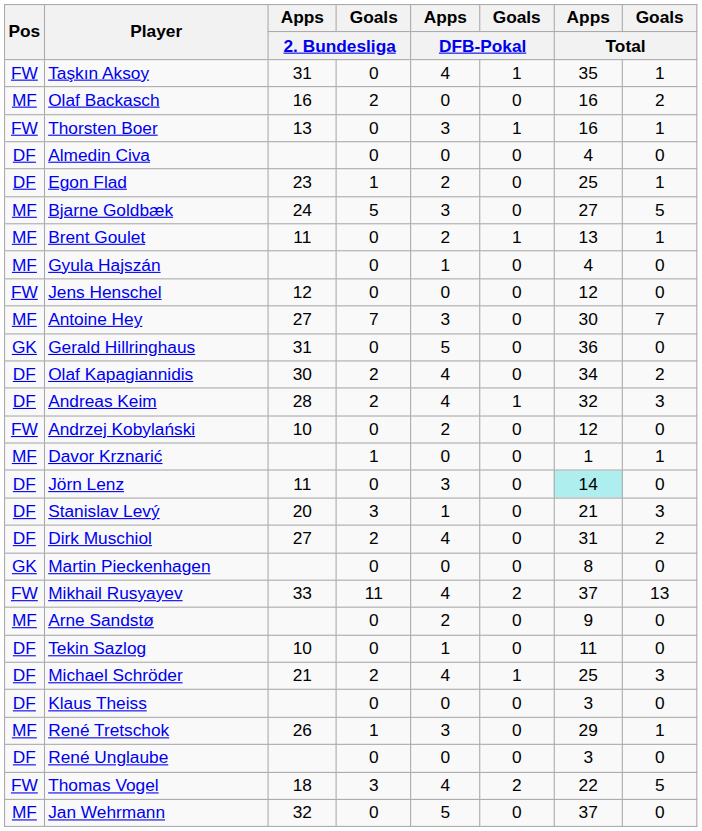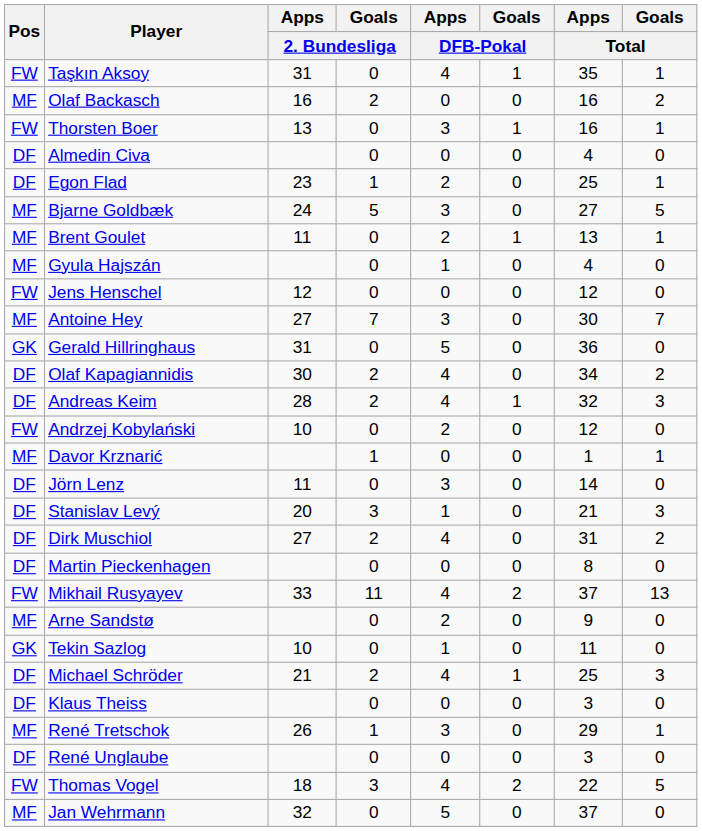 <table class="wikitable sortable" style="text-align:center">
 <tr>
 <th rowspan="2" class="unsortable">Pos</th>
 <th rowspan="2" class="unsortable" width="200">Player</th>
 <th>Apps</th>
 <th>Goals</th>
 <th>Apps</th>
 <th>Goals</th>
 <th>Apps</th>
 <th>Goals</th>
 </tr>
 <tr class="unsortable">
 <th colspan="2" width="125"><a href='#'>2. Bundesliga</a></th>
 <th colspan="2" width="125"><a href='#'>DFB-Pokal</a></th>
 <th colspan="2" width="125">Total</th>
 </tr>
 <tr>
 <td><a href='#'>FW</a></td>
 <td align=left> <a href='#'>Taşkın Aksoy</a></td>
 <td>31</td>
 <td>0</td>
 <td>4</td>
 <td>1</td>
 <td>35</td>
 <td>1</td>
 </tr>
 <tr>
 <td><a href='#'>MF</a></td>
 <td align=left> <a href='#'>Olaf Backasch</a></td>
 <td>16</td>
 <td>2</td>
 <td>0</td>
 <td>0</td>
 <td>16</td>
 <td>2</td>
 </tr>
 <tr>
 <td><a href='#'>FW</a></td>
 <td align=left> <a href='#'>Thorsten Boer</a></td>
 <td>13</td>
 <td>0</td>
 <td>3</td>
 <td>1</td>
 <td>16</td>
 <td>1</td>
 </tr>
 <tr>
 <td><a href='#'>DF</a></td>
 <td align=left> <a href='#'>Almedin Civa</a></td>
 <td></td>
 <td>0</td>
 <td>0</td>
 <td>0</td>
 <td>4</td>
 <td>0</td>
 </tr>
 <tr>
 <td><a href='#'>DF</a></td>
 <td align=left> <a href='#'>Egon Flad</a></td>
 <td>23</td>
 <td>1</td>
 <td>2</td>
 <td>0</td>
 <td>25</td>
 <td>1</td>
 </tr>
 <tr>
 <td><a href='#'>MF</a></td>
 <td align=left> <a href='#'>Bjarne Goldbæk</a></td>
 <td>24</td>
 <td>5</td>
 <td>3</td>
 <td>0</td>
 <td>27</td>
 <td>5</td>
 </tr>
 <tr>
 <td><a href='#'>MF</a></td>
 <td align=left> <a href='#'>Brent Goulet</a></td>
 <td>11</td>
 <td>0</td>
 <td>2</td>
 <td>1</td>
 <td>13</td>
 <td>1</td>
 </tr>
 <tr>
 <td><a href='#'>MF</a></td>
 <td align=left> <a href='#'>Gyula Hajszán</a></td>
 <td></td>
 <td>0</td>
 <td>1</td>
 <td>0</td>
 <td>4</td>
 <td>0</td>
 </tr>
 <tr>
 <td><a href='#'>FW</a></td>
 <td align=left> <a href='#'>Jens Henschel</a></td>
 <td>12</td>
 <td>0</td>
 <td>0</td>
 <td>0</td>
 <td>12</td>
 <td>0</td>
 </tr>
 <tr>
 <td><a href='#'>MF</a></td>
 <td align=left> <a href='#'>Antoine Hey</a></td>
 <td>27</td>
 <td>7</td>
 <td>3</td>
 <td>0</td>
 <td>30</td>
 <td>7</td>
 </tr>
 <tr>
 <td><a href='#'>GK</a></td>
 <td align=left> <a href='#'>Gerald Hillringhaus</a></td>
 <td>31</td>
 <td>0</td>
 <td>5</td>
 <td>0</td>
 <td>36</td>
 <td>0</td>
 </tr>
 <tr>
 <td><a href='#'>DF</a></td>
 <td align=left> <a href='#'>Olaf Kapagiannidis</a></td>
 <td>30</td>
 <td>2</td>
 <td>4</td>
 <td>0</td>
 <td>34</td>
 <td>2</td>
 </tr>
 <tr>
 <td><a href='#'>DF</a></td>
 <td align=left> <a href='#'>Andreas Keim</a></td>
 <td>28</td>
 <td>2</td>
 <td>4</td>
 <td>1</td>
 <td>32</td>
 <td>3</td>
 </tr>
 <tr>
 <td><a href='#'>FW</a></td>
 <td align=left> <a href='#'>Andrzej Kobylański</a></td>
 <td>10</td>
 <td>0</td>
 <td>2</td>
 <td>0</td>
 <td>12</td>
 <td>0</td>
 </tr>
 <tr>
 <td><a href='#'>MF</a></td>
 <td align=left> <a href='#'>Davor Krznarić</a></td>
 <td></td>
 <td>1</td>
 <td>0</td>
 <td>0</td>
 <td>1</td>
 <td>1</td>
 </tr>
 <tr>
 <td><a href='#'>DF</a></td>
 <td align=left> <a href='#'>Jörn Lenz</a></td>
 <td>11</td>
 <td>0</td>
 <td>3</td>
 <td>0</td>
-<td style="background: paleturquoise;">14</td>
+<td>14</td>
 <td>0</td>
 </tr>
 <tr>
 <td><a href='#'>DF</a></td>
 <td align=left> <a href='#'>Stanislav Levý</a></td>
 <td>20</td>
 <td>3</td>
 <td>1</td>
 <td>0</td>
 <td>21</td>
 <td>3</td>
 </tr>
 <tr>
 <td><a href='#'>DF</a></td>
 <td align=left> <a href='#'>Dirk Muschiol</a></td>
 <td>27</td>
 <td>2</td>
 <td>4</td>
 <td>0</td>
 <td>31</td>
 <td>2</td>
 </tr>
 <tr>
-<td><a href='#'>GK</a></td>
+<td><a href='#'>DF</a></td>
 <td align=left> <a href='#'>Martin Pieckenhagen</a></td>
 <td></td>
 <td>0</td>
 <td>0</td>
 <td>0</td>
 <td>8</td>
 <td>0</td>
 </tr>
 <tr>
 <td><a href='#'>FW</a></td>
 <td align=left> <a href='#'>Mikhail Rusyayev</a></td>
 <td>33</td>
 <td>11</td>
 <td>4</td>
 <td>2</td>
 <td>37</td>
 <td>13</td>
 </tr>
 <tr>
 <td><a href='#'>MF</a></td>
 <td align=left> <a href='#'>Arne Sandstø</a></td>
 <td></td>
 <td>0</td>
 <td>2</td>
 <td>0</td>
 <td>9</td>
 <td>0</td>
 </tr>
 <tr>
-<td><a href='#'>DF</a></td>
+<td><a href='#'>GK</a></td>
 <td align=left> <a href='#'>Tekin Sazlog</a></td>
 <td>10</td>
 <td>0</td>
 <td>1</td>
 <td>0</td>
 <td>11</td>
 <td>0</td>
 </tr>
 <tr>
 <td><a href='#'>DF</a></td>
 <td align=left> <a href='#'>Michael Schröder</a></td>
 <td>21</td>
 <td>2</td>
 <td>4</td>
 <td>1</td>
 <td>25</td>
 <td>3</td>
 </tr>
 <tr>
 <td><a href='#'>DF</a></td>
 <td align=left> <a href='#'>Klaus Theiss</a></td>
 <td></td>
 <td>0</td>
 <td>0</td>
 <td>0</td>
 <td>3</td>
 <td>0</td>
 </tr>
 <tr>
 <td><a href='#'>MF</a></td>
 <td align=left> <a href='#'>René Tretschok</a></td>
 <td>26</td>
 <td>1</td>
 <td>3</td>
 <td>0</td>
 <td>29</td>
 <td>1</td>
 </tr>
 <tr>
 <td><a href='#'>DF</a></td>
 <td align=left> <a href='#'>René Unglaube</a></td>
 <td></td>
 <td>0</td>
 <td>0</td>
 <td>0</td>
 <td>3</td>
 <td>0</td>
 </tr>
 <tr>
 <td><a href='#'>FW</a></td>
 <td align=left> <a href='#'>Thomas Vogel</a></td>
 <td>18</td>
 <td>3</td>
 <td>4</td>
 <td>2</td>
 <td>22</td>
 <td>5</td>
 </tr>
 <tr>
 <td><a href='#'>MF</a></td>
 <td align=left> <a href='#'>Jan Wehrmann</a></td>
 <td>32</td>
 <td>0</td>
 <td>5</td>
 <td>0</td>
 <td>37</td>
 <td>0</td>
 </tr>
 </table>
